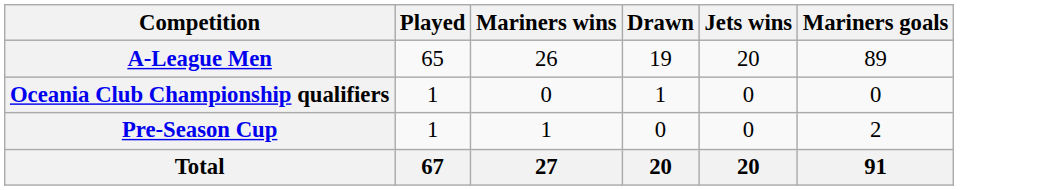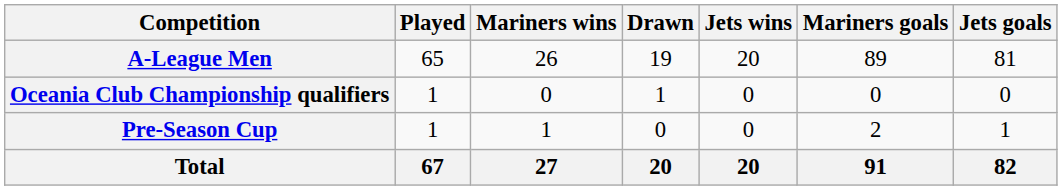 <table class="sortable wikitable plainrowheaders">
 <tr>
 <th scope="col" class="unsortable">Competition</th>
 <th scope="col">Played</th>
 <th scope="col">Mariners wins</th>
 <th scope="col">Drawn</th>
 <th scope="col">Jets wins</th>
 <th scope="col">Mariners goals</th>
+<th scope="col">Jets goals</th>
 </tr>
 <tr>
 <th scope="row"><a href='#'>A-League Men</a></th>
 <td align=center>65</td>
 <td align="center">26</td>
 <td align="center">19</td>
 <td align="center">20</td>
 <td align="center">89</td>
+<td align="center">81</td>
 </tr>
 <tr>
 <th scope="row"><a href='#'>Oceania Club Championship</a> qualifiers</th>
 <td align=center>1</td>
 <td align=center>0</td>
 <td align=center>1</td>
+<td align=center>0</td>
 <td align=center>0</td>
 <td align=center>0</td>
 </tr>
 <tr>
 <th scope="row"><a href='#'>Pre-Season Cup</a></th>
 <td align=center>1</td>
 <td align=center>1</td>
 <td align=center>0</td>
 <td align=center>0</td>
 <td align=center>2</td>
+<td align=center>1</td>
 </tr>
 <tr>
 <th>Total</th>
 <th align=center>67</th>
 <th align="center">27</th>
 <th align="center">20</th>
 <th align="center">20</th>
 <th align="center">91</th>
+<th valign="center">82</th>
 </tr>
 </table>
